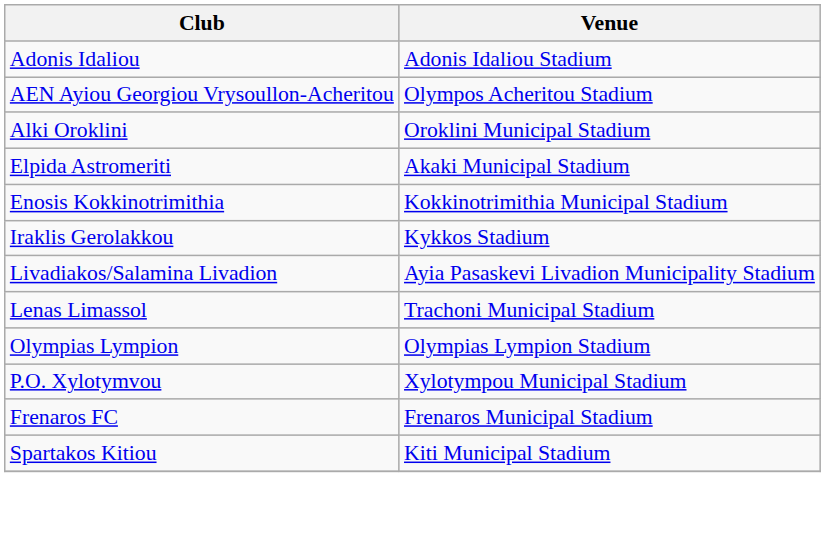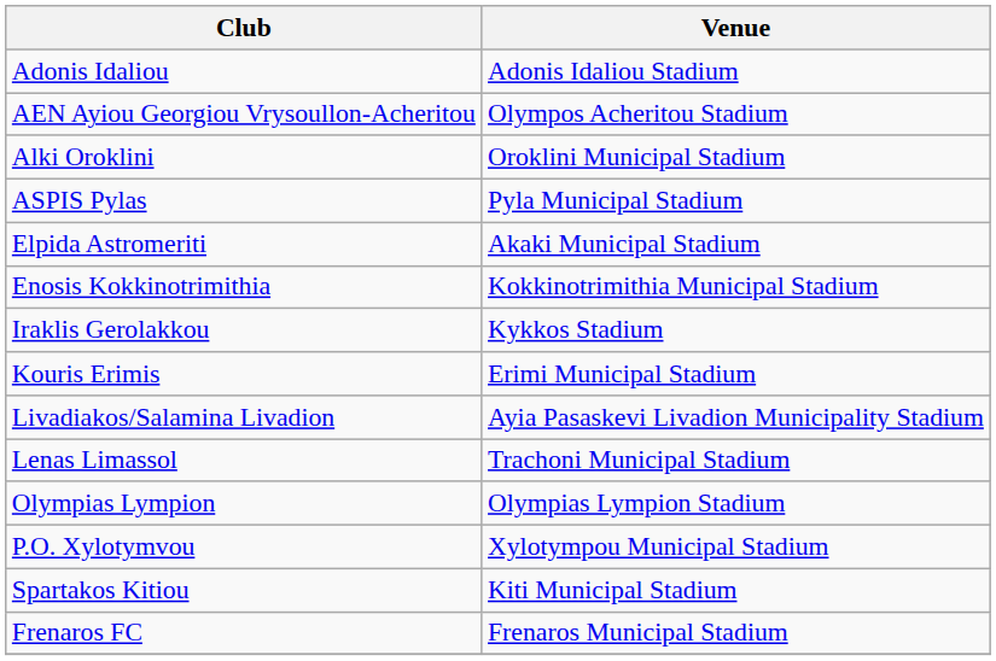 <table class="wikitable" style="font-size:90%">
 <tr>
 <th>Club</th>
 <th>Venue</th>
 </tr>
 <tr>
 <td><a href='#'>Adonis Idaliou</a></td>
 <td><a href='#'>Adonis Idaliou Stadium</a></td>
 </tr>
 <tr>
 <td><a href='#'>AEN Ayiou Georgiou Vrysoullon-Acheritou</a></td>
 <td><a href='#'>Olympos Acheritou Stadium</a></td>
 </tr>
 <tr>
 <td><a href='#'>Alki Oroklini</a></td>
 <td><a href='#'>Oroklini Municipal Stadium</a></td>
 </tr>
 <tr>
+<td><a href='#'>ASPIS Pylas</a></td>
+<td><a href='#'>Pyla Municipal Stadium</a></td>
+</tr>
+<tr>
 <td><a href='#'>Elpida Astromeriti</a></td>
 <td><a href='#'>Akaki Municipal Stadium</a></td>
 </tr>
 <tr>
 <td><a href='#'>Enosis Kokkinotrimithia</a></td>
 <td><a href='#'>Kokkinotrimithia Municipal Stadium</a></td>
 </tr>
 <tr>
 <td><a href='#'>Iraklis Gerolakkou</a></td>
 <td><a href='#'>Kykkos Stadium</a></td>
+</tr>
+<tr>
+<td><a href='#'>Kouris Erimis</a></td>
+<td><a href='#'>Erimi Municipal Stadium</a></td>
 </tr>
 <tr>
 <td><a href='#'>Livadiakos/Salamina Livadion</a></td>
 <td><a href='#'>Ayia Pasaskevi Livadion Municipality Stadium</a></td>
 </tr>
 <tr>
 <td><a href='#'>Lenas Limassol</a></td>
 <td><a href='#'>Trachoni Municipal Stadium</a></td>
 </tr>
 <tr>
 <td><a href='#'>Olympias Lympion</a></td>
 <td><a href='#'>Olympias Lympion Stadium</a></td>
 </tr>
 <tr>
 <td><a href='#'>P.O. Xylotymvou</a></td>
 <td><a href='#'>Xylotympou Municipal Stadium</a></td>
 </tr>
 <tr>
+<td><a href='#'>Spartakos Kitiou</a></td>
+<td><a href='#'>Kiti Municipal Stadium</a></td>
+</tr>
+<tr>
 <td><a href='#'>Frenaros FC</a></td>
 <td><a href='#'>Frenaros Municipal Stadium</a></td>
 </tr>
 <tr>
-<td><a href='#'>Spartakos Kitiou</a></td>
-<td><a href='#'>Kiti Municipal Stadium</a></td>
-</tr>
-<tr>
 </tr>
 </table>
